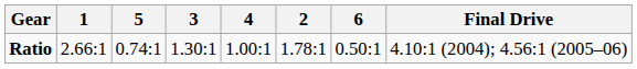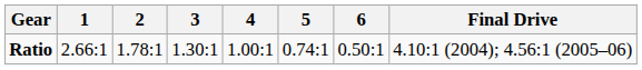 <table class=wikitable>
 <tr>
 <th>Gear</th>
 <th>1</th>
-<th>5</th>
+<th>2</th>
 <th>3</th>
 <th>4</th>
-<th>2</th>
+<th>5</th>
 <th>6</th>
 <th>Final Drive</th>
 </tr>
 <tr>
 <td><strong>Ratio</strong></td>
 <td>2.66:1</td>
-<td>0.74:1</td>
+<td>1.78:1</td>
 <td>1.30:1</td>
 <td>1.00:1</td>
-<td>1.78:1</td>
+<td>0.74:1</td>
 <td>0.50:1</td>
 <td>4.10:1 (2004); 4.56:1 (2005–06)</td>
 </tr>
 </table>
